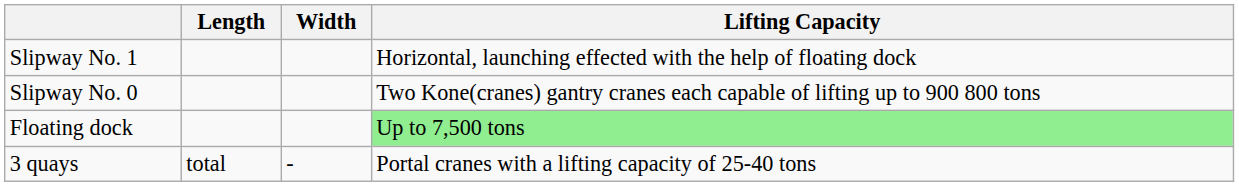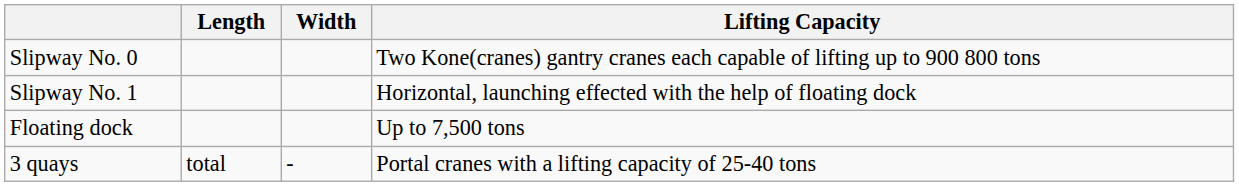 <table class="wikitable" width=70%>
 <tr>
 <th></th>
 <th>Length</th>
 <th>Width</th>
 <th>Lifting Capacity</th>
 </tr>
 <tr>
+<td>Slipway No. 0</td>
+<td></td>
+<td></td>
+<td>Two Kone(cranes) gantry cranes each capable of lifting up to 900 800 tons</td>
+</tr>
+<tr>
 <td>Slipway No. 1</td>
 <td></td>
 <td></td>
 <td>Horizontal, launching effected with the help of floating dock</td>
 </tr>
 <tr>
-<td>Slipway No. 0</td>
-<td></td>
-<td></td>
-<td>Two Kone(cranes) gantry cranes each capable of lifting up to 900 800 tons</td>
-</tr>
-<tr>
 <td>Floating dock</td>
 <td></td>
 <td></td>
-<td style="background: lightgreen;">Up to 7,500 tons</td>
+<td>Up to 7,500 tons</td>
 </tr>
 <tr>
 <td>3 quays</td>
 <td> total</td>
 <td>-</td>
 <td>Portal cranes with a lifting capacity of 25-40 tons</td>
 </tr>
 </table>
